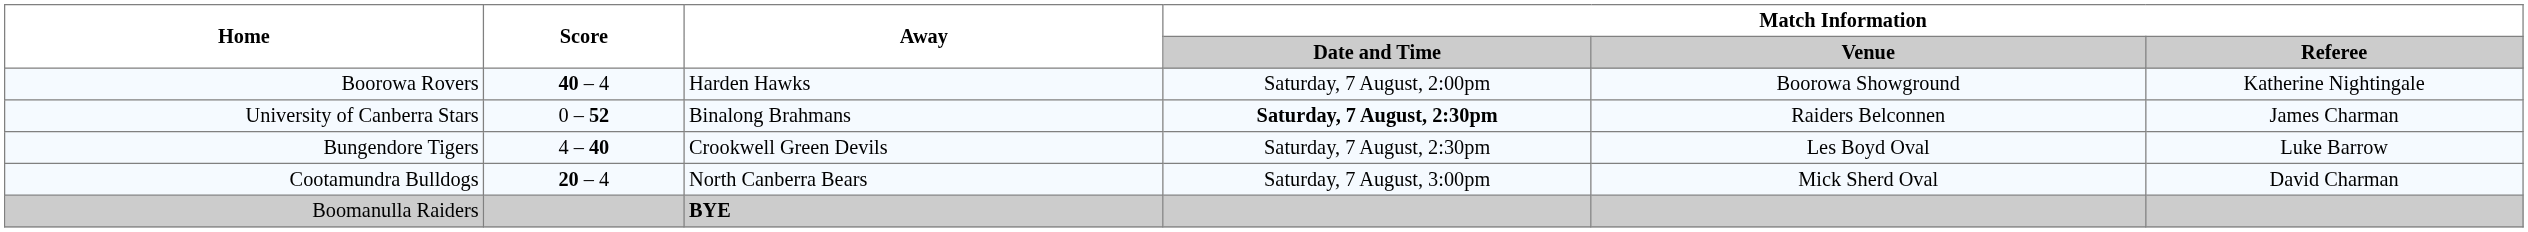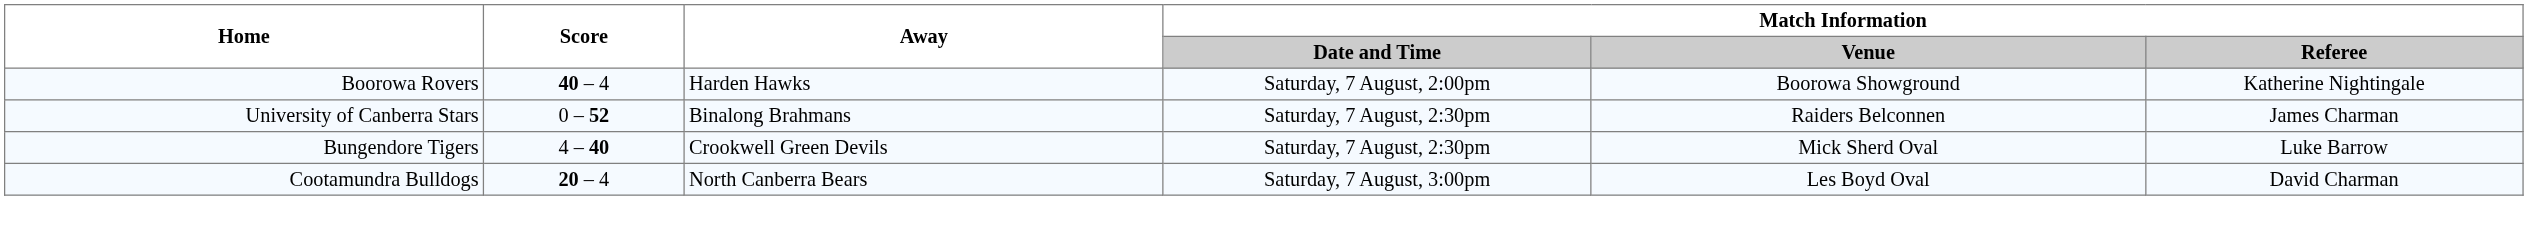 <table width="100%" cellspacing="0" cellpadding="3" border="1" style="border-collapse:collapse;  text-align:center;">
 <tr>
 <th rowspan="2" width="19%">Home</th>
 <th rowspan="2" width="8%">Score</th>
 <th rowspan="2" width="19%">Away</th>
 <th colspan="3">Match Information</th>
 </tr>
 <tr bgcolor="#CCCCCC">
 <th width="17%">Date and Time</th>
 <th width="22%">Venue</th>
 <th width="50%">Referee</th>
 </tr>
 <tr style="text-align:center; background:#f5faff;">
 <td align="right">Boorowa Rovers </td>
 <td><strong>40</strong> – 4</td>
 <td align="left"> Harden Hawks</td>
 <td>Saturday, 7 August, 2:00pm</td>
 <td>Boorowa Showground</td>
 <td>Katherine Nightingale</td>
 </tr>
 <tr style="text-align:center; background:#f5faff;">
 <td align="right">University of Canberra Stars </td>
 <td>0 – <strong>52</strong></td>
 <td align="left"> Binalong Brahmans</td>
-<td><strong>Saturday, 7 August, 2:30pm</strong></td>
+<td>Saturday, 7 August, 2:30pm</td>
 <td>Raiders Belconnen</td>
 <td>James Charman</td>
 </tr>
 <tr style="text-align:center; background:#f5faff;">
 <td align="right">Bungendore Tigers </td>
 <td>4 – <strong>40</strong></td>
 <td align="left"> Crookwell Green Devils</td>
 <td>Saturday, 7 August, 2:30pm</td>
-<td>Les Boyd Oval</td>
+<td>Mick Sherd Oval</td>
 <td>Luke Barrow</td>
 </tr>
 <tr style="text-align:center; background:#f5faff;">
 <td align="right">Cootamundra Bulldogs </td>
 <td><strong>20</strong> – 4</td>
 <td align="left"> North Canberra Bears</td>
 <td>Saturday, 7 August, 3:00pm</td>
-<td>Mick Sherd Oval</td>
+<td>Les Boyd Oval</td>
 <td>David Charman</td>
 </tr>
-<tr style="text-align:center; background:#CCCCCC;">
-<td align="right">Boomanulla Raiders </td>
-<td></td>
-<td align="left"><strong>BYE</strong></td>
-<td></td>
-<td></td>
-<td></td>
-</tr>
 </table>
